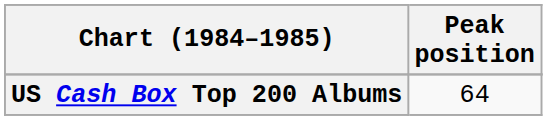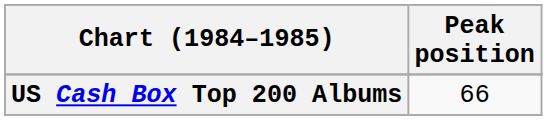 <table class="wikitable sortable plainrowheaders">
 <tr>
 <th scope="col">Chart (1984–1985)</th>
 <th scope="col">Peak<br>position</th>
 </tr>
 <tr>
 </tr>
 <tr>
 </tr>
 <tr>
 </tr>
 <tr>
 </tr>
 <tr>
 <th scope="row">US <em><a href='#'>Cash Box</a></em> Top 200 Albums</th>
-<td align="center">64</td>
+<td align="center">66</td>
 </tr>
 </table>
